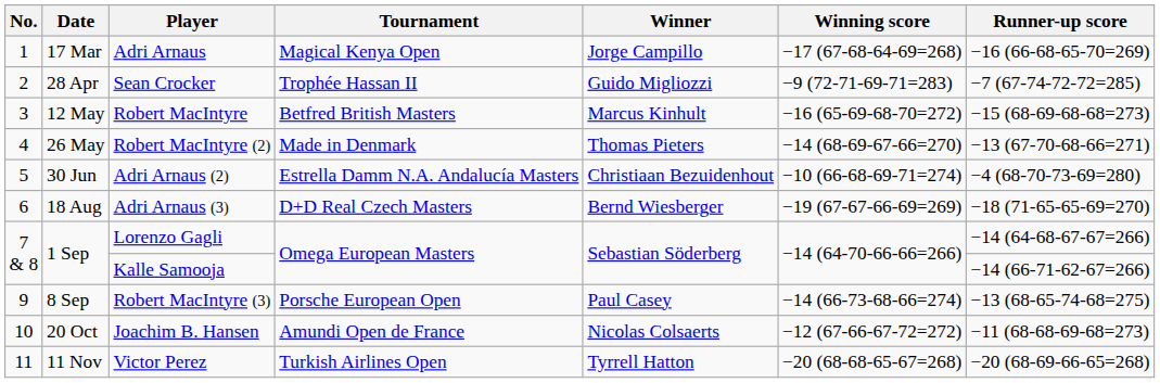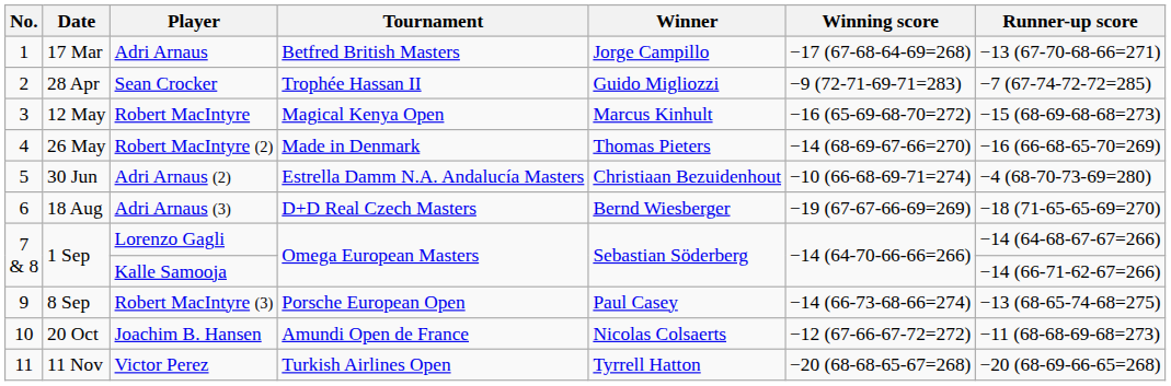 <table class="wikitable" style="font-size:95%;">
 <tr>
 <th>No.</th>
 <th>Date</th>
 <th>Player</th>
 <th>Tournament</th>
 <th>Winner</th>
 <th>Winning score</th>
 <th>Runner-up score</th>
 </tr>
 <tr>
 <td align=center>1</td>
 <td>17 Mar</td>
 <td> <a href='#'>Adri Arnaus</a></td>
-<td><a href='#'>Magical Kenya Open</a></td>
+<td><a href='#'>Betfred British Masters</a></td>
 <td> <a href='#'>Jorge Campillo</a></td>
 <td>−17 (67-68-64-69=268)</td>
-<td>−16 (66-68-65-70=269)</td>
+<td>−13 (67-70-68-66=271)</td>
 </tr>
 <tr>
 <td align=center>2</td>
 <td>28 Apr</td>
 <td> <a href='#'>Sean Crocker</a></td>
 <td><a href='#'>Trophée Hassan II</a></td>
 <td> <a href='#'>Guido Migliozzi</a></td>
 <td>−9 (72-71-69-71=283)</td>
 <td>−7 (67-74-72-72=285)</td>
 </tr>
 <tr>
 <td align=center>3</td>
 <td>12 May</td>
 <td> <a href='#'>Robert MacIntyre</a></td>
-<td><a href='#'>Betfred British Masters</a></td>
+<td><a href='#'>Magical Kenya Open</a></td>
 <td> <a href='#'>Marcus Kinhult</a></td>
 <td>−16 (65-69-68-70=272)</td>
 <td>−15 (68-69-68-68=273)</td>
 </tr>
 <tr>
 <td align=center>4</td>
 <td>26 May</td>
 <td> <a href='#'>Robert MacIntyre</a> <small>(2)</small></td>
 <td><a href='#'>Made in Denmark</a></td>
 <td> <a href='#'>Thomas Pieters</a></td>
 <td>−14 (68-69-67-66=270)</td>
-<td>−13 (67-70-68-66=271)</td>
+<td>−16 (66-68-65-70=269)</td>
 </tr>
 <tr>
 <td align=center>5</td>
 <td>30 Jun</td>
 <td> <a href='#'>Adri Arnaus</a> <small>(2)</small></td>
 <td><a href='#'>Estrella Damm N.A. Andalucía Masters</a></td>
 <td> <a href='#'>Christiaan Bezuidenhout</a></td>
 <td>−10 (66-68-69-71=274)</td>
 <td>−4 (68-70-73-69=280)</td>
 </tr>
 <tr>
 <td align=center>6</td>
 <td>18 Aug</td>
 <td> <a href='#'>Adri Arnaus</a> <small>(3)</small></td>
 <td><a href='#'>D+D Real Czech Masters</a></td>
 <td> <a href='#'>Bernd Wiesberger</a></td>
 <td>−19 (67-67-66-69=269)</td>
 <td>−18 (71-65-65-69=270)</td>
 </tr>
 <tr>
 <td align=center rowspan=2>7<br>& 8</td>
 <td rowspan=2>1 Sep</td>
 <td> <a href='#'>Lorenzo Gagli</a></td>
 <td rowspan=2><a href='#'>Omega European Masters</a></td>
 <td rowspan=2> <a href='#'>Sebastian Söderberg</a></td>
 <td rowspan=2>−14 (64-70-66-66=266)</td>
 <td>−14 (64-68-67-67=266)</td>
 </tr>
 <tr>
 <td> <a href='#'>Kalle Samooja</a></td>
 <td>−14 (66-71-62-67=266)</td>
 </tr>
 <tr>
 <td align=center>9</td>
 <td>8 Sep</td>
 <td> <a href='#'>Robert MacIntyre</a> <small>(3)</small></td>
 <td><a href='#'>Porsche European Open</a></td>
 <td> <a href='#'>Paul Casey</a></td>
 <td>−14 (66-73-68-66=274)</td>
 <td>−13 (68-65-74-68=275)</td>
 </tr>
 <tr>
 <td align=center>10</td>
 <td>20 Oct</td>
 <td> <a href='#'>Joachim B. Hansen</a></td>
 <td><a href='#'>Amundi Open de France</a></td>
 <td> <a href='#'>Nicolas Colsaerts</a></td>
 <td>−12 (67-66-67-72=272)</td>
 <td>−11 (68-68-69-68=273)</td>
 </tr>
 <tr>
 <td align=center>11</td>
 <td>11 Nov</td>
 <td> <a href='#'>Victor Perez</a></td>
 <td><a href='#'>Turkish Airlines Open</a></td>
 <td> <a href='#'>Tyrrell Hatton</a></td>
 <td>−20 (68-68-65-67=268)</td>
 <td>−20 (68-69-66-65=268)</td>
 </tr>
 </table>
